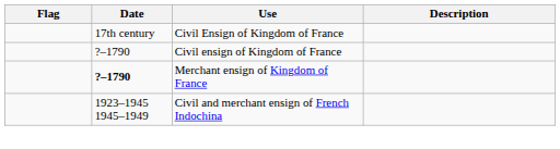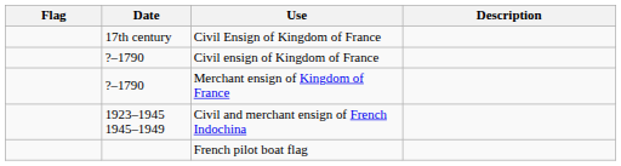 <table class="wikitable">
 <tr>
 <th style="width:110px;">Flag</th>
 <th style="width:100px;">Date</th>
 <th style="width:250px;">Use</th>
 <th style="width:250px;">Description</th>
 </tr>
 <tr>
 <td></td>
 <td>17th century</td>
 <td>Civil Ensign of Kingdom of France</td>
 <td></td>
 </tr>
 <tr>
 <td></td>
 <td>?–1790</td>
 <td>Civil ensign of Kingdom of France</td>
 <td></td>
 </tr>
 <tr>
 <td></td>
-<td><strong>?–1790</strong></td>
+<td>?–1790</td>
 <td>Merchant ensign of <a href='#'>Kingdom of France</a></td>
 <td></td>
 </tr>
 <tr>
 <td></td>
 <td>1923–1945<br>1945–1949</td>
 <td>Civil and merchant ensign of <a href='#'>French Indochina</a></td>
 <td></td>
 </tr>
+<tr>
+<td></td>
+<td></td>
+<td>French pilot boat flag</td>
+<td></td>
+</tr>
 </table>
